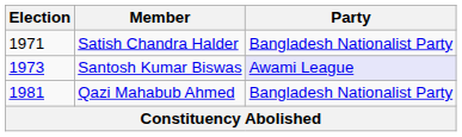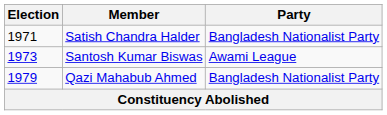 <table class="wikitable">
 <tr>
 <th>Election</th>
 <th>Member</th>
 <th>Party</th>
 </tr>
 <tr>
 <td>1971</td>
 <td><a href='#'>Satish Chandra Halder</a></td>
 <td><a href='#'>Bangladesh Nationalist Party</a></td>
 </tr>
 <tr>
 <td><a href='#'>1973</a></td>
 <td><a href='#'>Santosh Kumar Biswas</a></td>
-<td style="background: lavender;"><a href='#'>Awami League</a></td>
+<td><a href='#'>Awami League</a></td>
 </tr>
 <tr>
-<td><a href='#'>1981</a></td>
+<td><a href='#'>1979</a></td>
 <td><a href='#'>Qazi Mahabub Ahmed</a></td>
 <td><a href='#'>Bangladesh Nationalist Party</a></td>
 </tr>
 <tr>
 <th colspan="3">Constituency Abolished</th>
 </tr>
 </table>
